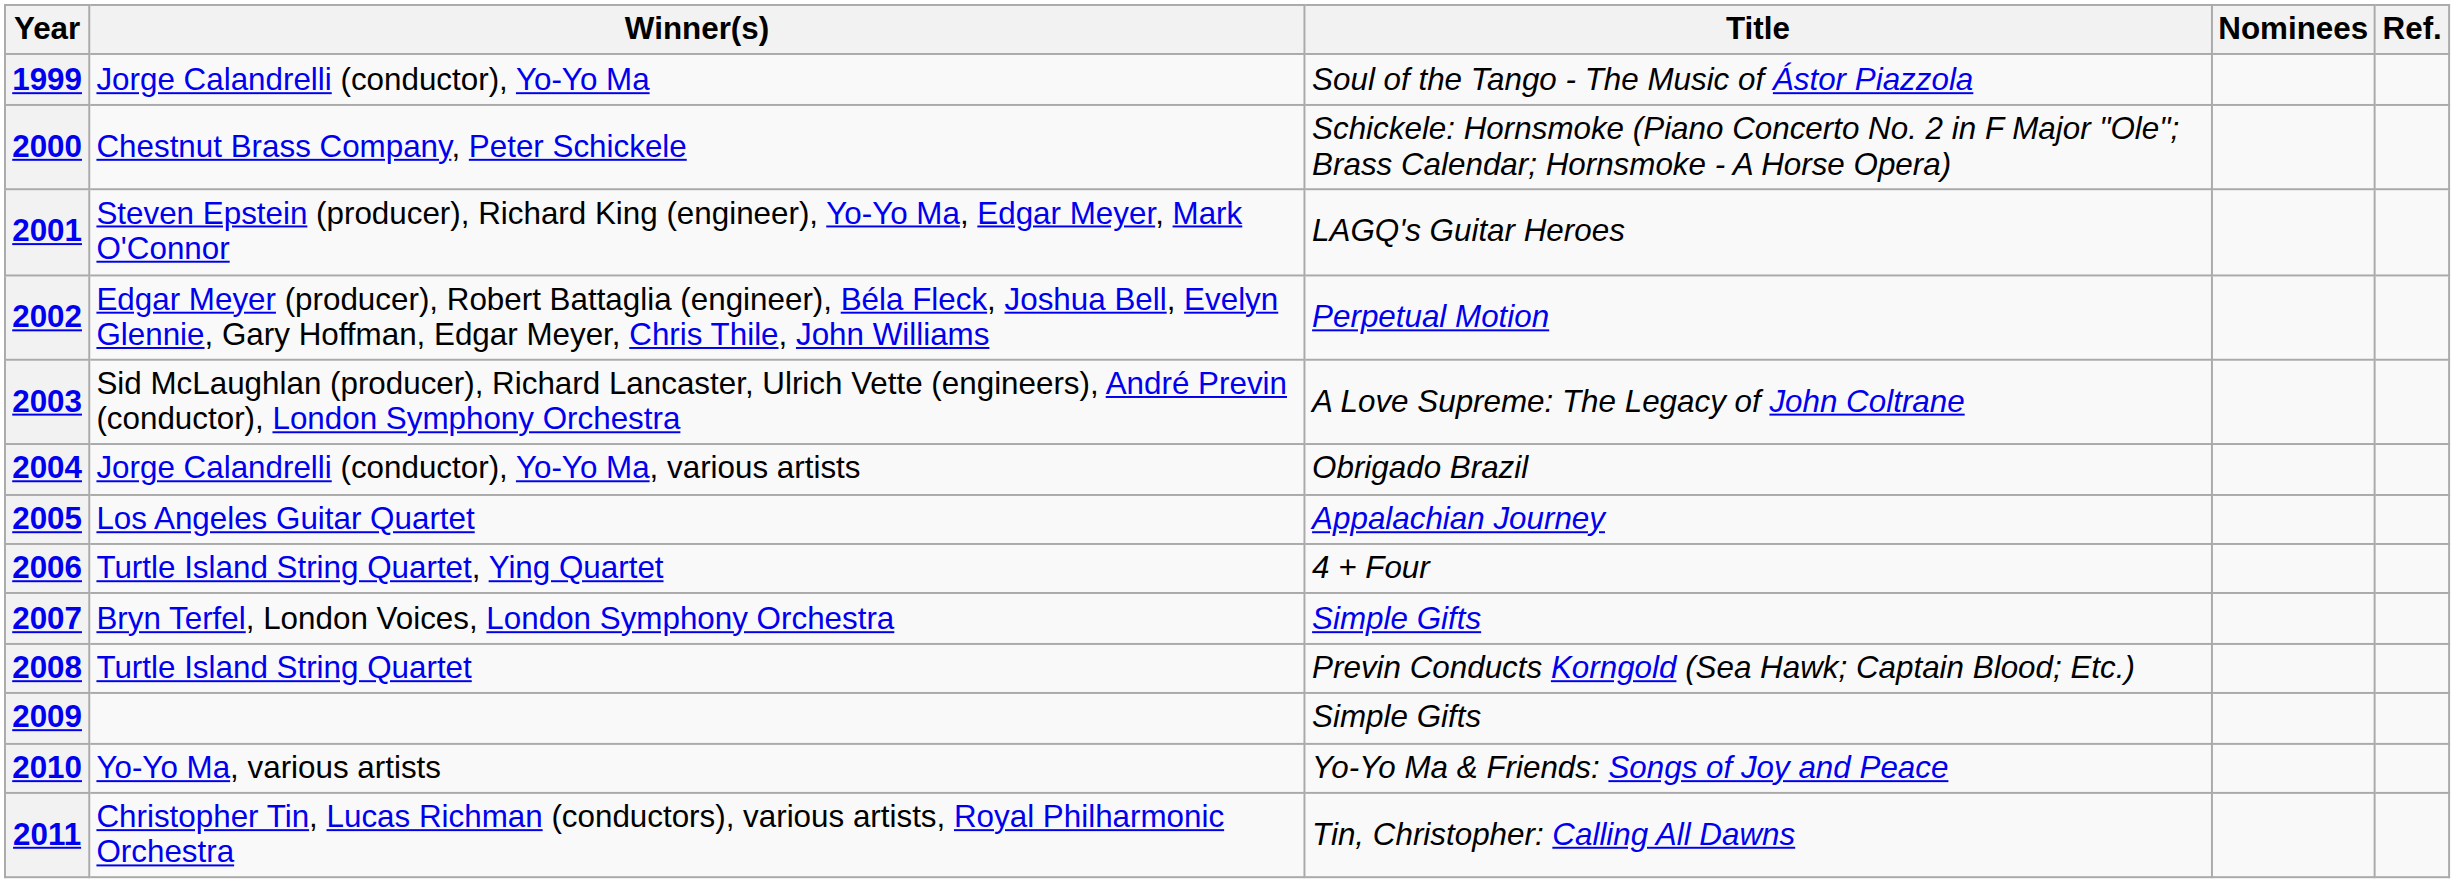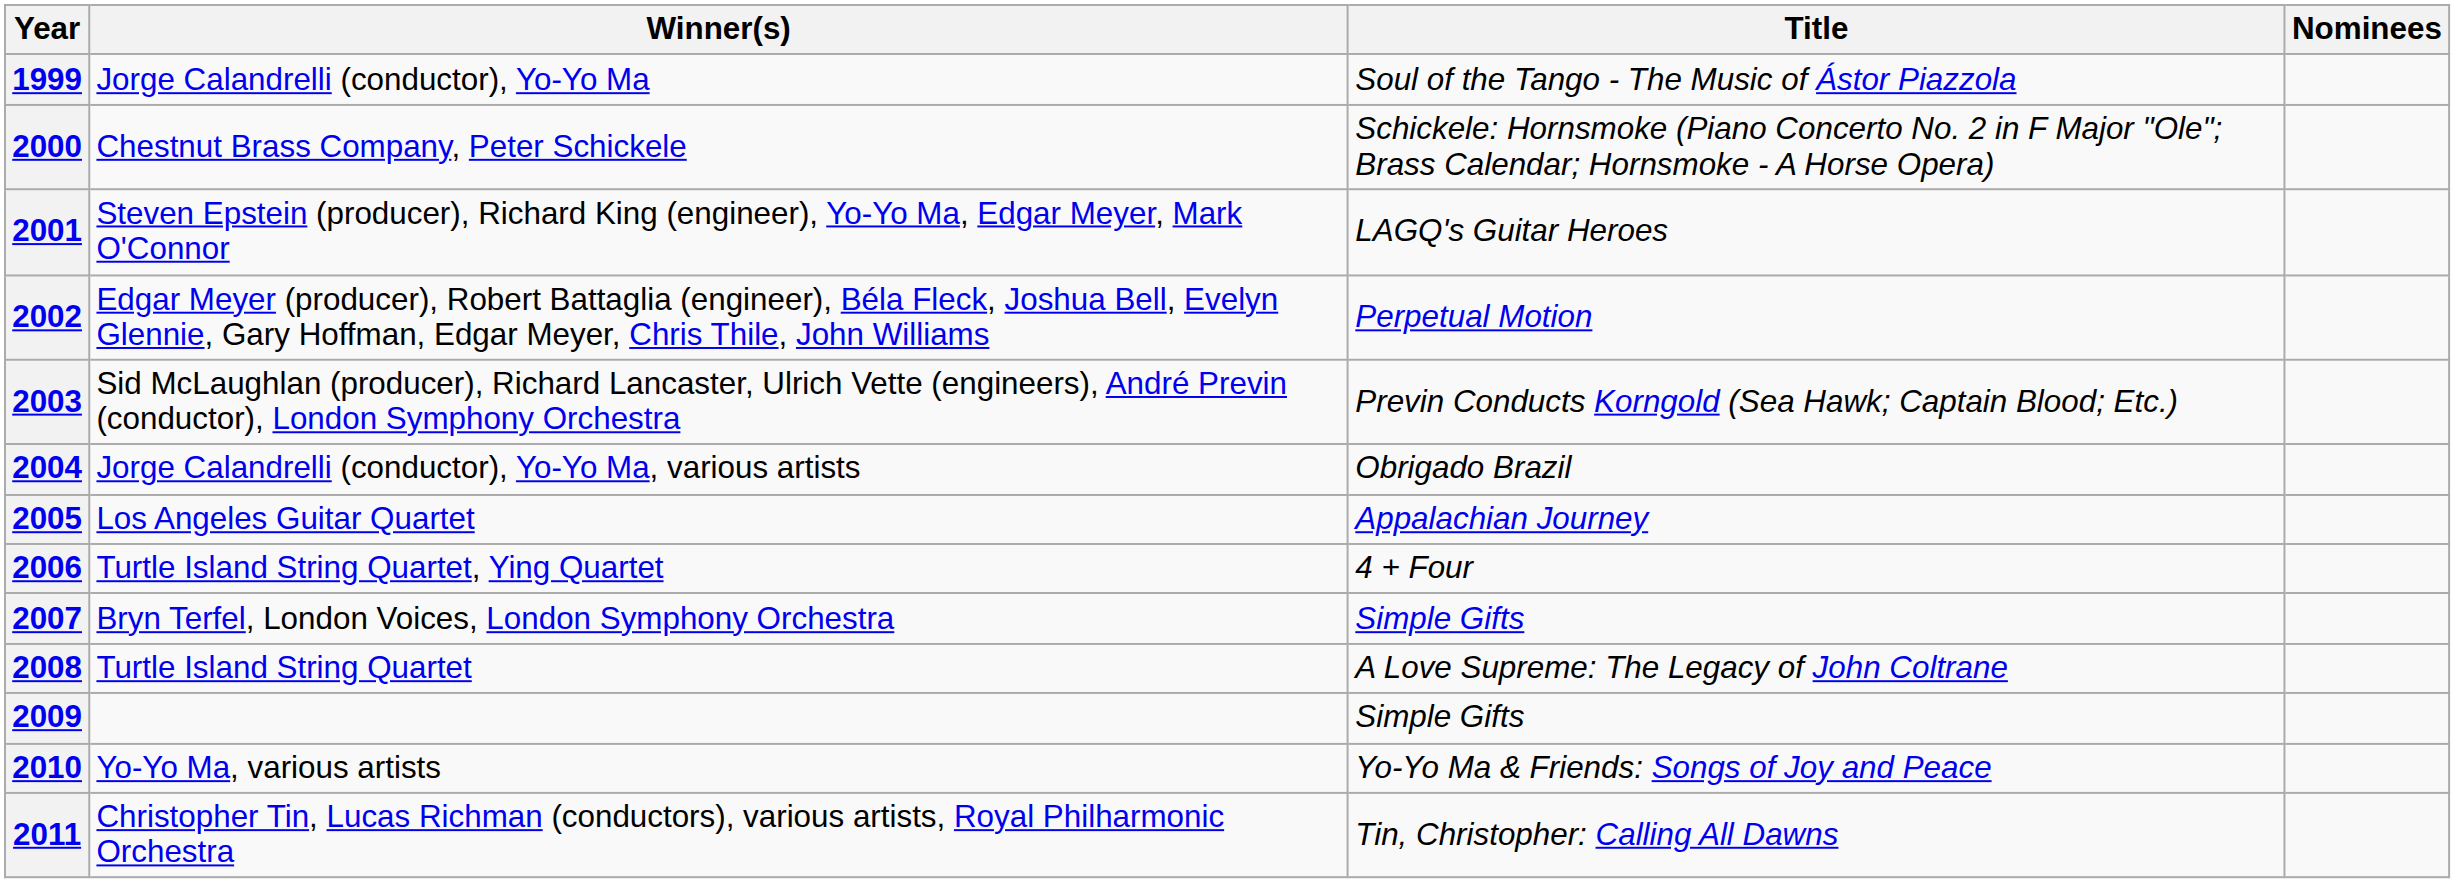 <table class="wikitable sortable">
 <tr>
 <th scope="col">Year</th>
 <th scope="col">Winner(s)</th>
 <th scope="col">Title</th>
 <th scope="col" class="unsortable">Nominees</th>
-<th scope="col" class="unsortable">Ref.</th>
 </tr>
 <tr>
 <th scope="row" align="center"><a href='#'>1999</a></th>
 <td><a href='#'>Jorge Calandrelli</a> (conductor), <a href='#'>Yo-Yo Ma</a></td>
 <td><em>Soul of the Tango - The Music of <a href='#'>Ástor Piazzola</a></em></td>
 <td></td>
-<td align="center"></td>
 </tr>
 <tr>
 <th scope="row" align="center"><a href='#'>2000</a></th>
 <td><a href='#'>Chestnut Brass Company</a>, <a href='#'>Peter Schickele</a></td>
 <td><em>Schickele: Hornsmoke (Piano Concerto No. 2 in F Major "Ole"; Brass Calendar; Hornsmoke - A Horse Opera)</em></td>
 <td></td>
-<td align="center"></td>
 </tr>
 <tr>
 <th scope="row" align="center"><a href='#'>2001</a></th>
 <td><a href='#'>Steven Epstein</a> (producer), Richard King (engineer), <a href='#'>Yo-Yo Ma</a>, <a href='#'>Edgar Meyer</a>, <a href='#'>Mark O'Connor</a></td>
 <td><em>LAGQ's Guitar Heroes</em></td>
 <td></td>
-<td align="center"></td>
 </tr>
 <tr>
 <th scope="row" align="center"><a href='#'>2002</a></th>
 <td><a href='#'>Edgar Meyer</a> (producer), Robert Battaglia (engineer), <a href='#'>Béla Fleck</a>, <a href='#'>Joshua Bell</a>, <a href='#'>Evelyn Glennie</a>, Gary Hoffman, Edgar Meyer, <a href='#'>Chris Thile</a>, <a href='#'>John Williams</a></td>
 <td><em><a href='#'>Perpetual Motion</a></em></td>
 <td></td>
-<td align="center"></td>
 </tr>
 <tr>
 <th scope="row" align="center"><a href='#'>2003</a></th>
 <td>Sid McLaughlan (producer), Richard Lancaster, Ulrich Vette (engineers), <a href='#'>André Previn</a> (conductor), <a href='#'>London Symphony Orchestra</a></td>
-<td><em>A Love Supreme: The Legacy of <a href='#'>John Coltrane</a></em></td>
+<td><em>Previn Conducts <a href='#'>Korngold</a> (Sea Hawk; Captain Blood; Etc.)</em></td>
 <td></td>
-<td align="center"></td>
 </tr>
 <tr>
 <th scope="row" align="center"><a href='#'>2004</a></th>
 <td><a href='#'>Jorge Calandrelli</a> (conductor), <a href='#'>Yo-Yo Ma</a>, various artists</td>
 <td><em>Obrigado Brazil</em></td>
 <td></td>
-<td align="center"></td>
 </tr>
 <tr>
 <th scope="row" align="center"><a href='#'>2005</a></th>
 <td><a href='#'>Los Angeles Guitar Quartet</a></td>
 <td><em><a href='#'>Appalachian Journey</a></em></td>
 <td></td>
-<td align="center"></td>
 </tr>
 <tr>
 <th scope="row" align="center"><a href='#'>2006</a></th>
 <td><a href='#'>Turtle Island String Quartet</a>, <a href='#'>Ying Quartet</a></td>
 <td><em>4 + Four</em></td>
 <td></td>
-<td align="center"></td>
 </tr>
 <tr>
 <th scope="row" align="center"><a href='#'>2007</a></th>
 <td><a href='#'>Bryn Terfel</a>, London Voices, <a href='#'>London Symphony Orchestra</a></td>
 <td><em><a href='#'>Simple Gifts</a></em></td>
 <td></td>
-<td align="center"></td>
 </tr>
 <tr>
 <th scope="row" align="center"><a href='#'>2008</a></th>
 <td><a href='#'>Turtle Island String Quartet</a></td>
-<td><em>Previn Conducts <a href='#'>Korngold</a> (Sea Hawk; Captain Blood; Etc.)</em></td>
+<td><em>A Love Supreme: The Legacy of <a href='#'>John Coltrane</a></em></td>
 <td></td>
-<td align="center"></td>
 </tr>
 <tr>
 <th scope="row" align="center"><a href='#'>2009</a></th>
 <td></td>
 <td><em>Simple Gifts</em></td>
 <td></td>
-<td align="center"></td>
 </tr>
 <tr>
 <th scope="row" align="center"><a href='#'>2010</a></th>
 <td><a href='#'>Yo-Yo Ma</a>, various artists</td>
 <td><em>Yo-Yo Ma & Friends: <a href='#'>Songs of Joy and Peace</a></em></td>
 <td></td>
-<td align="center"></td>
 </tr>
 <tr>
 <th scope="row" align="center"><a href='#'>2011</a></th>
 <td><a href='#'>Christopher Tin</a>, <a href='#'>Lucas Richman</a> (conductors), various artists, <a href='#'>Royal Philharmonic Orchestra</a></td>
 <td><em>Tin, Christopher: <a href='#'>Calling All Dawns</a></em></td>
 <td></td>
-<td align="center"></td>
 </tr>
 </table>
